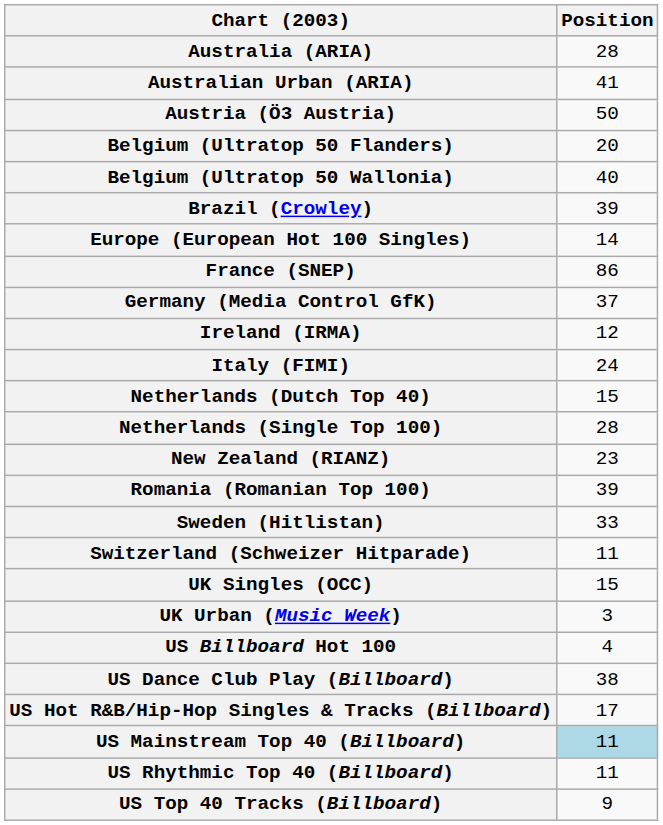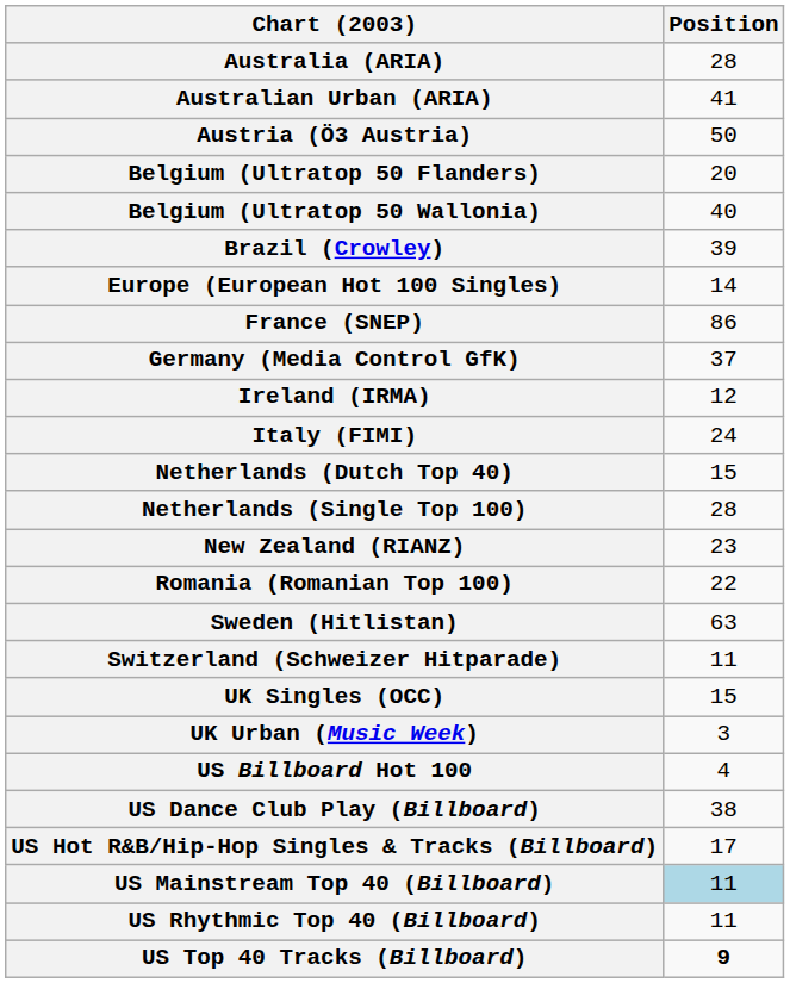 <table class="wikitable sortable plainrowheaders" style="text-align:center">
 <tr>
 <th scope="col">Chart (2003)</th>
 <th scope="col">Position</th>
 </tr>
 <tr>
 <th scope="row">Australia (ARIA)</th>
 <td>28</td>
 </tr>
 <tr>
 <th scope="row">Australian Urban (ARIA)</th>
 <td>41</td>
 </tr>
 <tr>
 <th scope="row">Austria (Ö3 Austria)</th>
 <td>50</td>
 </tr>
 <tr>
 <th scope="row">Belgium (Ultratop 50 Flanders)</th>
 <td>20</td>
 </tr>
 <tr>
 <th scope="row">Belgium (Ultratop 50 Wallonia)</th>
 <td>40</td>
 </tr>
 <tr>
 <th scope="row">Brazil (<a href='#'>Crowley</a>)</th>
 <td>39</td>
 </tr>
 <tr>
 <th scope="row">Europe (European Hot 100 Singles)</th>
 <td>14</td>
 </tr>
 <tr>
 <th scope="row">France (SNEP)</th>
 <td>86</td>
 </tr>
 <tr>
 <th scope="row">Germany (Media Control GfK)</th>
 <td>37</td>
 </tr>
 <tr>
 <th scope="row">Ireland (IRMA)</th>
 <td>12</td>
 </tr>
 <tr>
 <th scope="row">Italy (FIMI)</th>
 <td>24</td>
 </tr>
 <tr>
 <th scope="row">Netherlands (Dutch Top 40)</th>
 <td>15</td>
 </tr>
 <tr>
 <th scope="row">Netherlands (Single Top 100)</th>
 <td>28</td>
 </tr>
 <tr>
 <th scope="row">New Zealand (RIANZ)</th>
 <td>23</td>
 </tr>
 <tr>
 <th scope="row">Romania (Romanian Top 100)</th>
-<td>39</td>
+<td>22</td>
 </tr>
 <tr>
 <th scope="row">Sweden (Hitlistan)</th>
-<td>33</td>
+<td>63</td>
 </tr>
 <tr>
 <th scope="row">Switzerland (Schweizer Hitparade)</th>
 <td>11</td>
 </tr>
 <tr>
 <th scope="row">UK Singles (OCC)</th>
 <td>15</td>
 </tr>
 <tr>
 <th scope="row">UK Urban (<em><a href='#'>Music Week</a></em>)</th>
 <td>3</td>
 </tr>
 <tr>
 <th scope="row">US <em>Billboard</em> Hot 100</th>
 <td>4</td>
 </tr>
 <tr>
 <th scope="row">US Dance Club Play (<em>Billboard</em>)</th>
 <td>38</td>
 </tr>
 <tr>
 <th scope="row">US Hot R&B/Hip-Hop Singles & Tracks (<em>Billboard</em>)</th>
 <td>17</td>
 </tr>
 <tr>
 <th scope="row">US Mainstream Top 40 (<em>Billboard</em>)</th>
 <td style="background: lightblue;">11</td>
 </tr>
 <tr>
 <th scope="row">US Rhythmic Top 40 (<em>Billboard</em>)</th>
 <td>11</td>
 </tr>
 <tr>
 <th scope="row">US Top 40 Tracks (<em>Billboard</em>)</th>
-<td>9</td>
+<td><strong>9</strong></td>
 </tr>
 </table>
